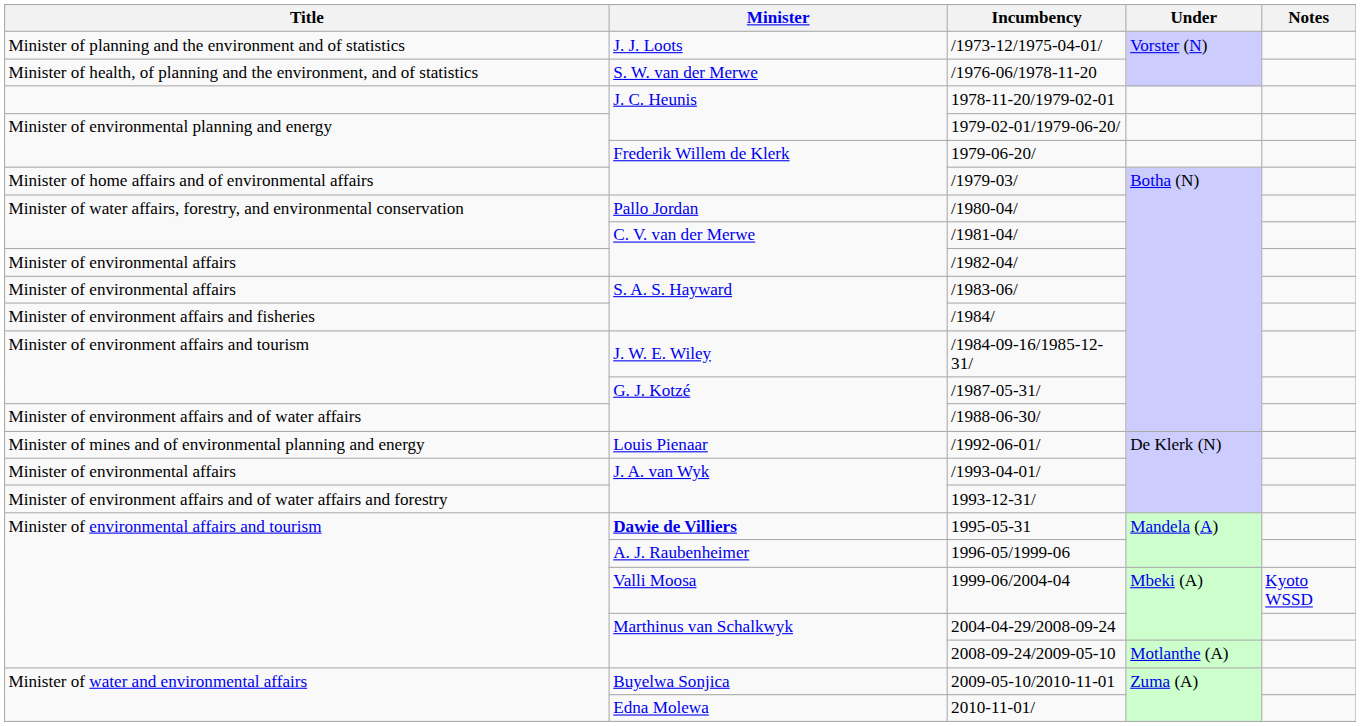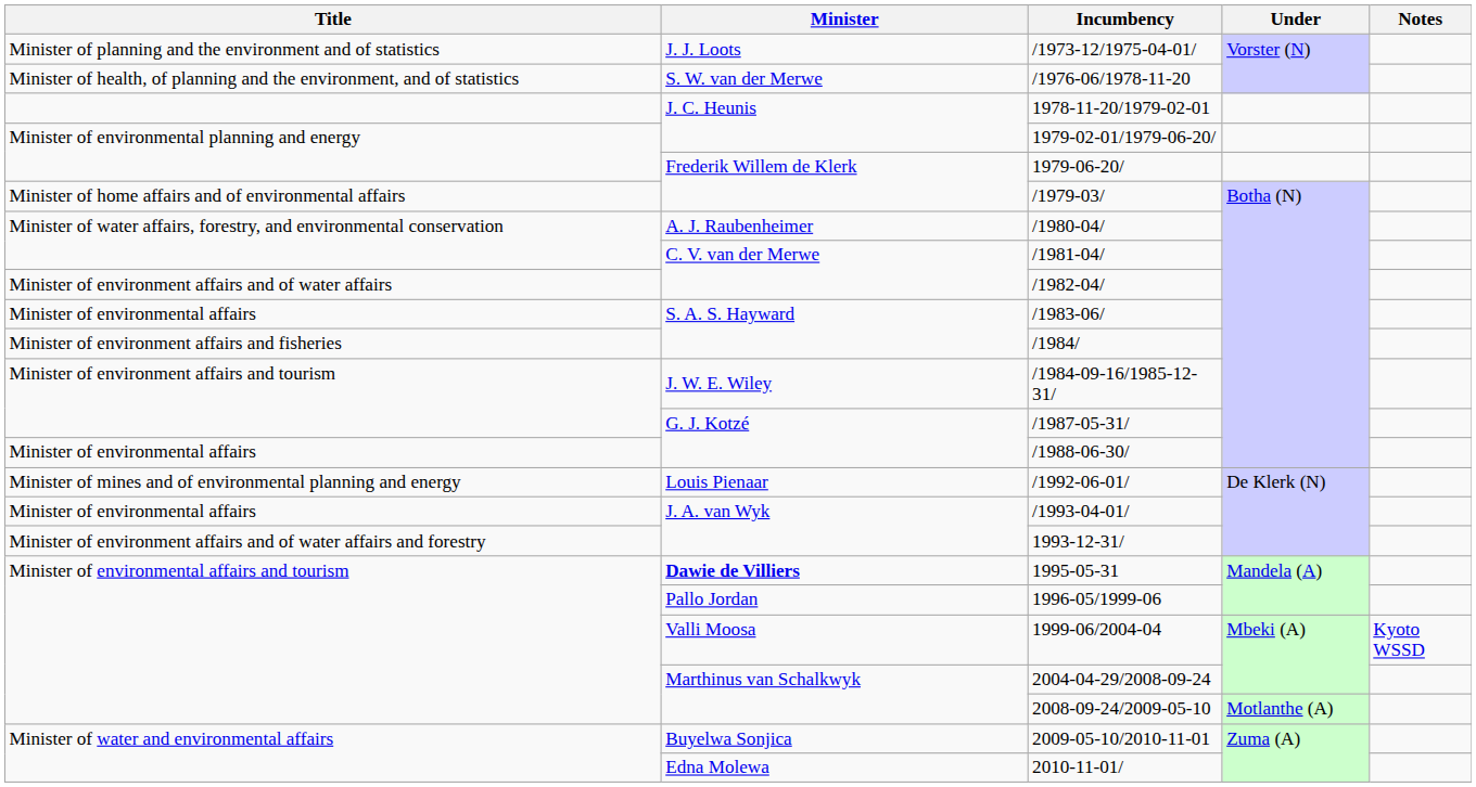 <table class="wikitable" style="width:100%;">
 <tr>
 <th>Title</th>
 <th style="width:25%;"><a href='#'>Minister</a></th>
 <th style="width:160px;">Incumbency</th>
 <th style="width:10%;">Under</th>
 <th style="width:7%;">Notes</th>
 </tr>
 <tr>
 <td>Minister of planning and the environment and of statistics</td>
 <td><a href='#'>J. J. Loots</a></td>
 <td>/1973-12/1975-04-01/</td>
 <td rowspan="2"  style="background:#ccf; vertical-align:top;"><a href='#'>Vorster</a> (<a href='#'>N</a>)</td>
 <td></td>
 </tr>
 <tr>
 <td>Minister of health, of planning and the environment, and of statistics</td>
 <td><a href='#'>S. W. van der Merwe</a></td>
 <td>/1976-06/1978-11-20</td>
 <td></td>
 </tr>
 <tr>
 <td></td>
 <td rowspan="2" style="vertical-align:top;"><a href='#'>J. C. Heunis</a></td>
 <td>1978-11-20/1979-02-01</td>
 <td></td>
 <td></td>
 </tr>
 <tr>
 <td rowspan="2" style="vertical-align:top;">Minister of environmental planning and energy</td>
 <td>1979-02-01/1979-06-20/</td>
 <td></td>
 <td></td>
 </tr>
 <tr>
 <td rowspan="2" style="vertical-align:top;"><a href='#'>Frederik Willem de Klerk</a></td>
 <td>1979-06-20/</td>
 <td></td>
 <td></td>
 </tr>
 <tr>
 <td>Minister of home affairs and of environmental affairs</td>
 <td>/1979-03/</td>
 <td rowspan="9"  style="background:#ccf; vertical-align:top;"><a href='#'>Botha</a> (N)</td>
 <td></td>
 </tr>
 <tr>
 <td rowspan="2" style="vertical-align:top;">Minister of water affairs, forestry, and environmental conservation</td>
-<td><a href='#'>Pallo Jordan</a></td>
+<td><a href='#'>A. J. Raubenheimer</a></td>
 <td>/1980-04/</td>
 <td></td>
 </tr>
 <tr>
 <td rowspan="2" style="vertical-align:top;"><a href='#'>C. V. van der Merwe</a></td>
 <td>/1981-04/</td>
 <td></td>
 </tr>
 <tr>
-<td>Minister of environmental affairs</td>
+<td>Minister of environment affairs and of water affairs</td>
 <td>/1982-04/</td>
 <td></td>
 </tr>
 <tr>
 <td>Minister of environmental affairs</td>
 <td rowspan="2" style="vertical-align:top;"><a href='#'>S. A. S. Hayward</a></td>
 <td>/1983-06/</td>
 <td></td>
 </tr>
 <tr>
 <td>Minister of environment affairs and fisheries</td>
 <td>/1984/</td>
 <td></td>
 </tr>
 <tr>
 <td rowspan="2" style="vertical-align:top;">Minister of environment affairs and tourism</td>
 <td><a href='#'>J. W. E. Wiley</a></td>
 <td>/1984-09-16/1985-12-31/</td>
 <td></td>
 </tr>
 <tr>
 <td rowspan="2" style="vertical-align:top;"><a href='#'>G. J. Kotzé</a></td>
 <td>/1987-05-31/</td>
 <td></td>
 </tr>
 <tr>
-<td>Minister of environment affairs and of water affairs</td>
+<td>Minister of environmental affairs</td>
 <td>/1988-06-30/</td>
 <td></td>
 </tr>
 <tr>
 <td>Minister of mines and of environmental planning and energy</td>
 <td><a href='#'>Louis Pienaar</a></td>
 <td>/1992-06-01/</td>
 <td rowspan="3"  style="background:#ccf; vertical-align:top;">De Klerk (N)</td>
 <td><br></td>
 </tr>
 <tr>
 <td>Minister of environmental affairs</td>
 <td rowspan="2" style="vertical-align:top;"><a href='#'>J. A. van Wyk</a></td>
 <td>/1993-04-01/</td>
 <td></td>
 </tr>
 <tr>
 <td>Minister of environment affairs and of water affairs and forestry</td>
 <td>1993-12-31/</td>
 <td></td>
 </tr>
 <tr>
 <td rowspan="5" style="vertical-align:top;">Minister of <a href='#'>environmental affairs and tourism</a></td>
 <td><strong><a href='#'>Dawie de Villiers</a></strong></td>
 <td>1995-05-31</td>
 <td rowspan="2"  style="background:#cfc; vertical-align:top;"><a href='#'>Mandela</a> (<a href='#'>A</a>)</td>
 <td></td>
 </tr>
 <tr>
-<td><a href='#'>A. J. Raubenheimer</a></td>
+<td><a href='#'>Pallo Jordan</a></td>
 <td>1996-05/1999-06</td>
 <td></td>
 </tr>
 <tr>
 <td valign="top"><a href='#'>Valli Moosa</a></td>
 <td valign="top">1999-06/2004-04</td>
 <td rowspan="2"  style="background:#cfc; vertical-align:top;"><a href='#'>Mbeki</a> (A)</td>
 <td><a href='#'>Kyoto</a> <a href='#'>WSSD</a></td>
 </tr>
 <tr>
 <td rowspan="2" style="vertical-align:top;"><a href='#'>Marthinus van Schalkwyk</a></td>
 <td>2004-04-29/2008-09-24</td>
 <td></td>
 </tr>
 <tr>
 <td>2008-09-24/2009-05-10</td>
 <td style="background:#cfc;"><a href='#'>Motlanthe</a> (A)</td>
 <td></td>
 </tr>
 <tr>
 <td rowspan="2" style="vertical-align:top;">Minister of <a href='#'>water and environmental affairs</a></td>
 <td><a href='#'>Buyelwa Sonjica</a></td>
 <td>2009-05-10/2010-11-01</td>
 <td rowspan="2" style="background:#cfc; vertical-align:top;"><a href='#'>Zuma</a> (A)</td>
 <td></td>
 </tr>
 <tr>
 <td><a href='#'>Edna Molewa</a></td>
 <td>2010-11-01/</td>
 <td></td>
 </tr>
 </table>
